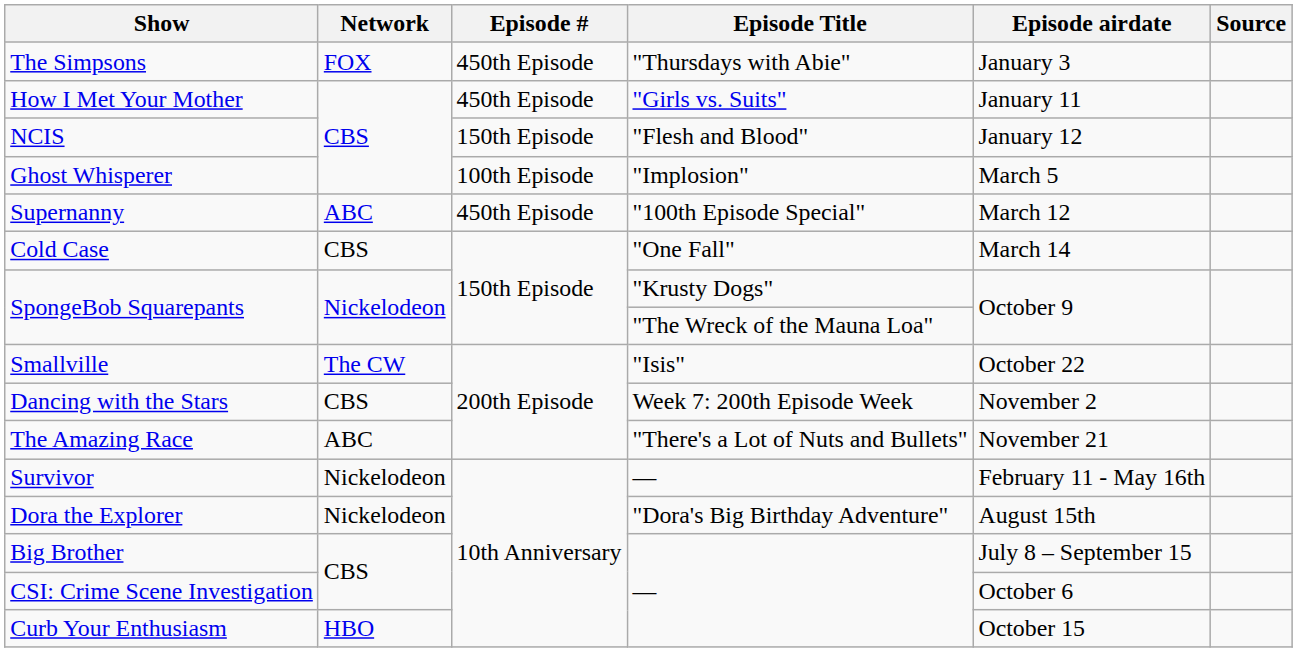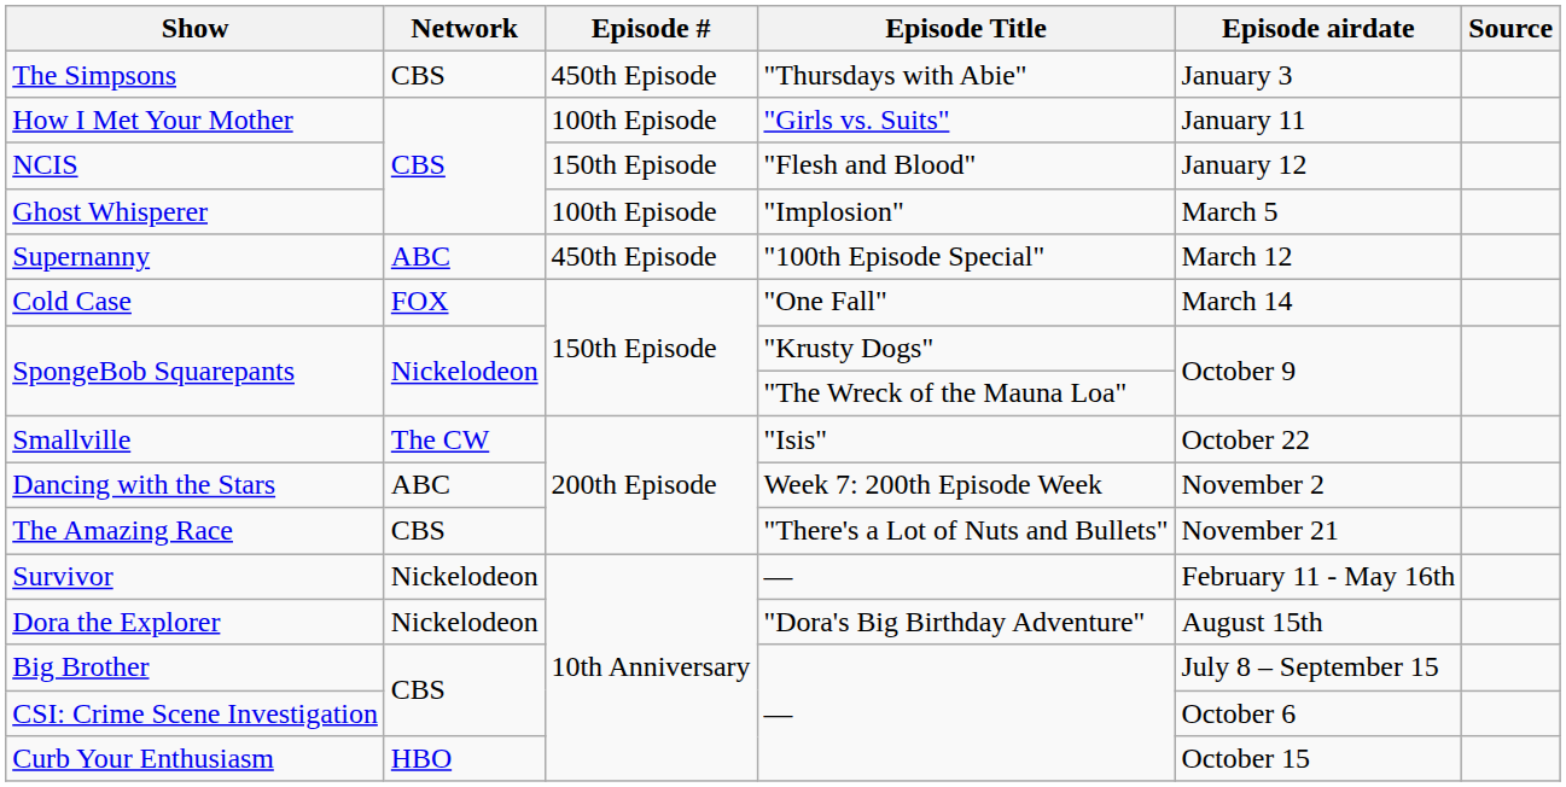 <table class="wikitable">
 <tr>
 <th>Show</th>
 <th>Network</th>
 <th>Episode #</th>
 <th>Episode Title</th>
 <th>Episode airdate</th>
 <th>Source</th>
 </tr>
 <tr>
 <td><a href='#'>The Simpsons</a></td>
-<td><a href='#'>FOX</a></td>
+<td>CBS</td>
 <td>450th Episode</td>
 <td>"Thursdays with Abie"</td>
 <td>January 3</td>
 <td></td>
 </tr>
 <tr>
 <td><a href='#'>How I Met Your Mother</a></td>
 <td rowspan="3"><a href='#'>CBS</a></td>
-<td>450th Episode</td>
+<td>100th Episode</td>
 <td><a href='#'>"Girls vs. Suits"</a></td>
 <td>January 11</td>
 <td></td>
 </tr>
 <tr>
 <td><a href='#'>NCIS</a></td>
 <td>150th Episode</td>
 <td>"Flesh and Blood"</td>
 <td>January 12</td>
 <td></td>
 </tr>
 <tr>
 <td><a href='#'>Ghost Whisperer</a></td>
 <td>100th Episode</td>
 <td>"Implosion"</td>
 <td>March 5</td>
 <td></td>
 </tr>
 <tr>
 <td><a href='#'>Supernanny</a></td>
 <td><a href='#'>ABC</a></td>
 <td>450th Episode</td>
 <td>"100th Episode Special"</td>
 <td>March 12</td>
 <td></td>
 </tr>
 <tr>
 <td><a href='#'>Cold Case</a></td>
-<td>CBS</td>
+<td><a href='#'>FOX</a></td>
 <td rowspan="3">150th Episode</td>
 <td>"One Fall"</td>
 <td>March 14</td>
 <td></td>
 </tr>
 <tr>
 <td rowspan="2"><a href='#'>SpongeBob Squarepants</a></td>
 <td rowspan="2"><a href='#'>Nickelodeon</a></td>
 <td>"Krusty Dogs"</td>
 <td rowspan="2">October 9</td>
 <td rowspan="2"></td>
 </tr>
 <tr>
 <td>"The Wreck of the Mauna Loa"</td>
 </tr>
 <tr>
 <td><a href='#'>Smallville</a></td>
 <td><a href='#'>The CW</a></td>
 <td rowspan="3">200th Episode</td>
 <td>"Isis"</td>
 <td>October 22</td>
 <td></td>
 </tr>
 <tr>
 <td><a href='#'>Dancing with the Stars</a></td>
-<td>CBS</td>
+<td>ABC</td>
 <td>Week 7: 200th Episode Week</td>
 <td>November 2</td>
 <td></td>
 </tr>
 <tr>
 <td><a href='#'>The Amazing Race</a></td>
-<td>ABC</td>
+<td>CBS</td>
 <td>"There's a Lot of Nuts and Bullets"</td>
 <td>November 21</td>
 <td></td>
 </tr>
 <tr>
 <td><a href='#'>Survivor</a></td>
 <td>Nickelodeon</td>
 <td rowspan="5">10th Anniversary</td>
 <td>—</td>
 <td>February 11 - May 16th</td>
 <td></td>
 </tr>
 <tr>
 <td><a href='#'>Dora the Explorer</a></td>
 <td>Nickelodeon</td>
 <td>"Dora's Big Birthday Adventure"</td>
 <td>August 15th</td>
 <td></td>
 </tr>
 <tr>
 <td><a href='#'>Big Brother</a></td>
 <td rowspan="2">CBS</td>
 <td rowspan="3">—</td>
 <td>July 8 – September 15</td>
 <td></td>
 </tr>
 <tr>
 <td><a href='#'>CSI: Crime Scene Investigation</a></td>
 <td>October 6</td>
 <td></td>
 </tr>
 <tr>
 <td><a href='#'>Curb Your Enthusiasm</a></td>
 <td><a href='#'>HBO</a></td>
 <td>October 15</td>
 <td></td>
 </tr>
 </table>
